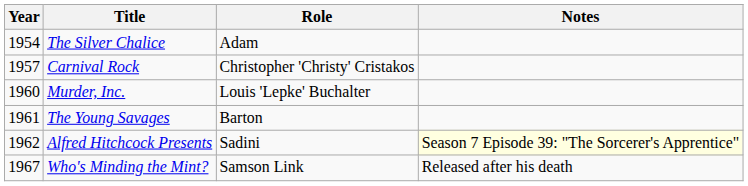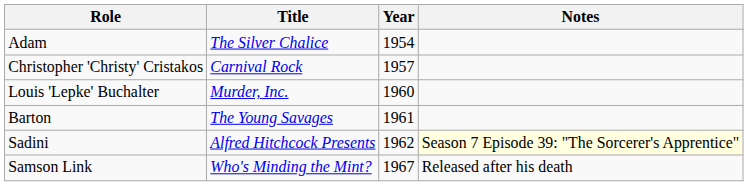 <table class="wikitable">
 <tr>
+<th>Role</th>
+<th>Title</th>
 <th>Year</th>
-<th>Title</th>
-<th>Role</th>
 <th>Notes</th>
 </tr>
 <tr>
+<td>Adam</td>
+<td><em><a href='#'>The Silver Chalice</a></em></td>
 <td>1954</td>
-<td><em><a href='#'>The Silver Chalice</a></em></td>
-<td>Adam</td>
 <td></td>
 </tr>
 <tr>
+<td>Christopher 'Christy' Cristakos</td>
+<td><em><a href='#'>Carnival Rock</a></em></td>
 <td>1957</td>
-<td><em><a href='#'>Carnival Rock</a></em></td>
-<td>Christopher 'Christy' Cristakos</td>
 <td></td>
 </tr>
 <tr>
+<td>Louis 'Lepke' Buchalter</td>
+<td><em><a href='#'>Murder, Inc.</a></em></td>
 <td>1960</td>
-<td><em><a href='#'>Murder, Inc.</a></em></td>
-<td>Louis 'Lepke' Buchalter</td>
 <td></td>
 </tr>
 <tr>
+<td>Barton</td>
+<td><em><a href='#'>The Young Savages</a></em></td>
 <td>1961</td>
-<td><em><a href='#'>The Young Savages</a></em></td>
-<td>Barton</td>
 <td></td>
 </tr>
 <tr>
+<td>Sadini</td>
+<td><em><a href='#'>Alfred Hitchcock Presents</a></em></td>
 <td>1962</td>
-<td><em><a href='#'>Alfred Hitchcock Presents</a></em></td>
-<td>Sadini</td>
 <td style="background: lightyellow;">Season 7 Episode 39: "The Sorcerer's Apprentice"</td>
 </tr>
 <tr>
+<td>Samson Link</td>
+<td><em><a href='#'>Who's Minding the Mint?</a></em></td>
 <td>1967</td>
-<td><em><a href='#'>Who's Minding the Mint?</a></em></td>
-<td>Samson Link</td>
 <td>Released after his death</td>
 </tr>
 </table>
